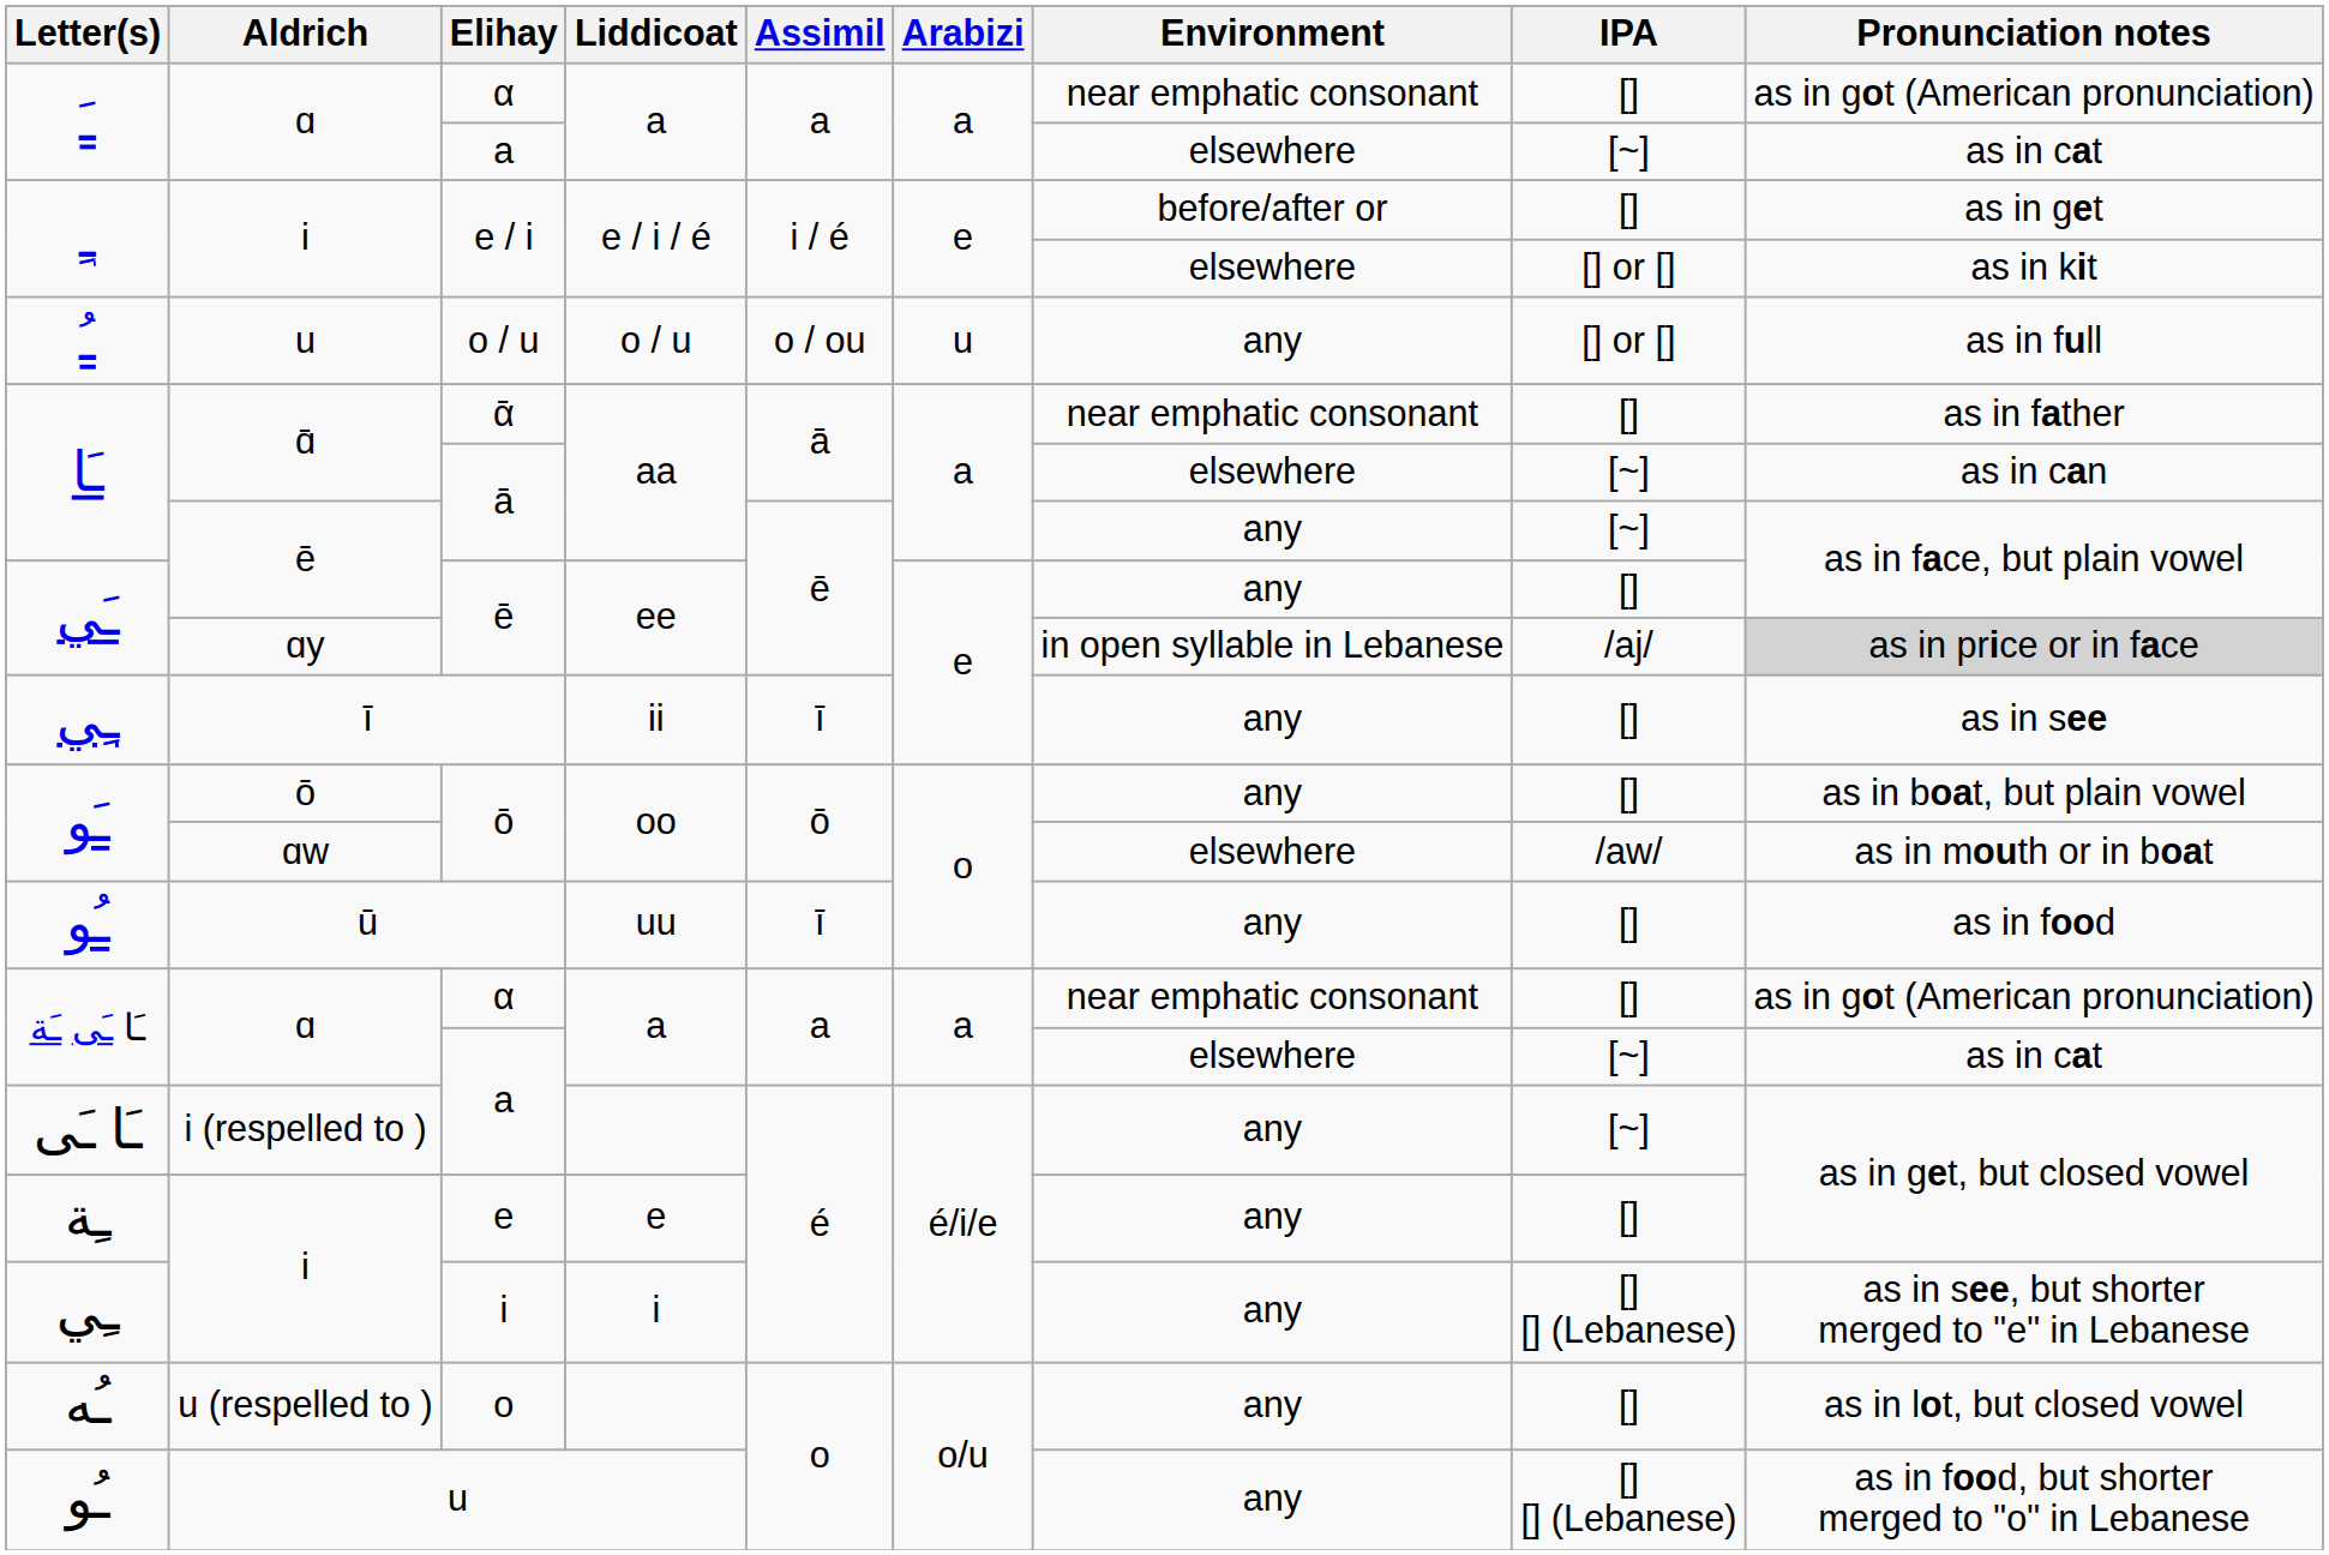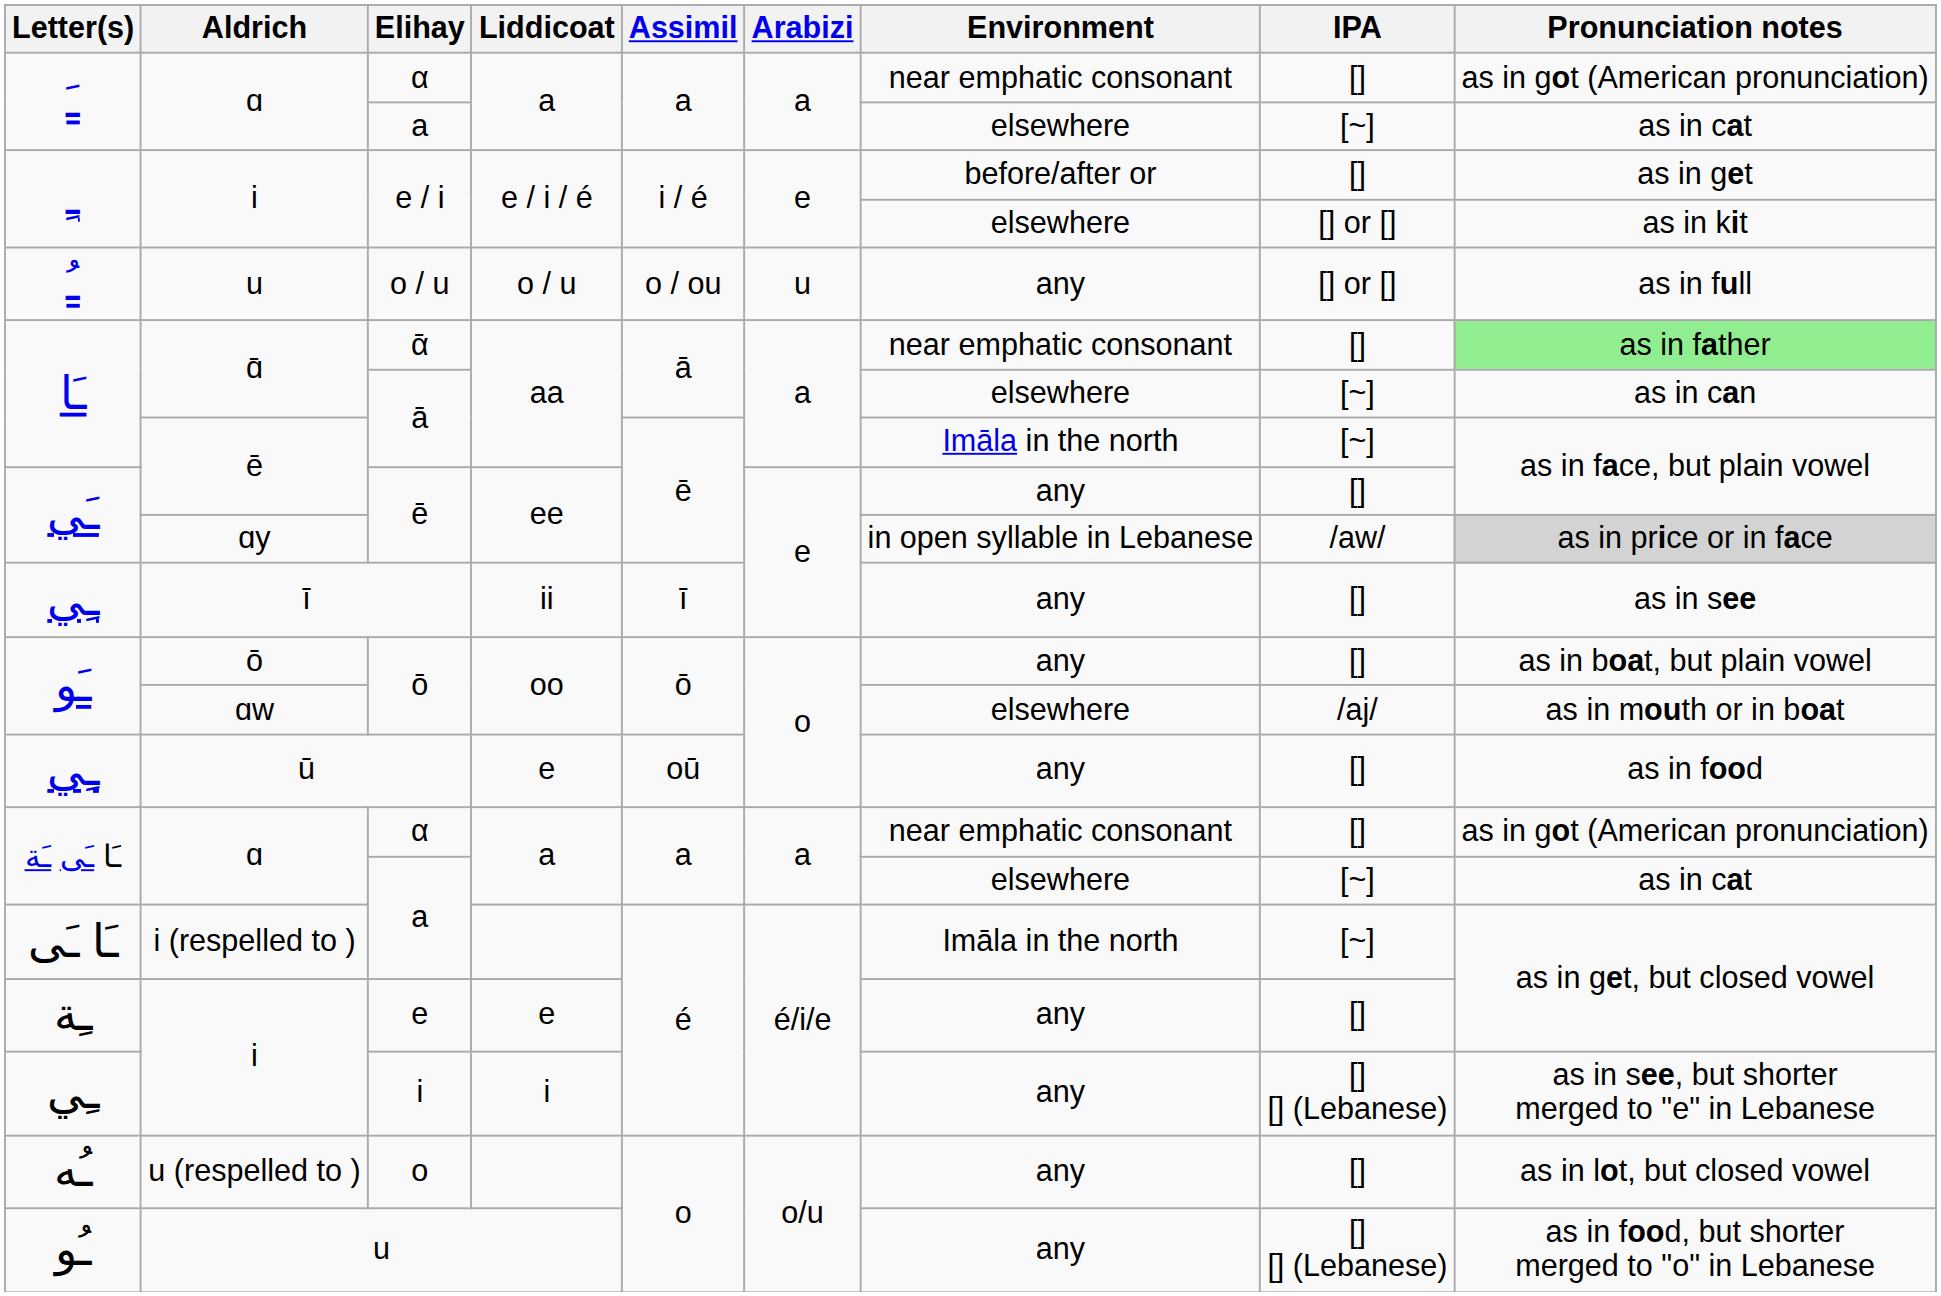 <table class="wikitable" style="text-align:center;">
 <tr>
 <th>Letter(s)</th>
 <th>Aldrich</th>
 <th>Elihay</th>
 <th>Liddicoat</th>
 <th><a href='#'>Assimil</a></th>
 <th><a href='#'>Arabizi</a></th>
 <th>Environment</th>
 <th>IPA</th>
 <th>Pronunciation notes</th>
 </tr>
 <tr>
 <td rowspan="2" style="font-size: 1.5em;"><a href='#'>ـَ</a></td>
 <td rowspan="2">ɑ</td>
 <td>α</td>
 <td rowspan="2">a</td>
 <td rowspan="2">a</td>
 <td rowspan="2">a</td>
 <td>near emphatic consonant</td>
 <td>[]</td>
 <td>as in g<strong>o</strong>t (American pronunciation)</td>
 </tr>
 <tr>
 <td>a</td>
 <td>elsewhere</td>
 <td>[~]</td>
 <td>as in c<strong>a</strong>t</td>
 </tr>
 <tr>
 <td rowspan="2" style="font-size: 1.5em;"><a href='#'>ـِ</a></td>
 <td rowspan="2">i</td>
 <td rowspan="2">e / i</td>
 <td rowspan="2">e / i / é</td>
 <td rowspan="2">i / é</td>
 <td rowspan="2">e</td>
 <td>before/after   or  </td>
 <td>[]</td>
 <td>as in g<strong>e</strong>t</td>
 </tr>
 <tr>
 <td>elsewhere</td>
 <td>[] or []</td>
 <td>as in k<strong>i</strong>t</td>
 </tr>
 <tr>
 <td style="font-size: 1.5em;"><a href='#'>ـُ</a></td>
 <td>u</td>
 <td>o / u</td>
 <td>o / u</td>
 <td>o / ou</td>
 <td>u</td>
 <td>any</td>
 <td>[] or []</td>
 <td>as in f<strong>u</strong>ll</td>
 </tr>
 <tr>
 <td rowspan="3" style="font-size: 1.5em;"><a href='#'>ـَا</a></td>
 <td rowspan="2">ɑ̄</td>
 <td>ᾱ</td>
 <td rowspan="3">aa</td>
 <td rowspan="2">ā</td>
 <td rowspan="3">a</td>
 <td>near emphatic consonant</td>
 <td>[]</td>
-<td>as in f<strong>a</strong>ther</td>
+<td style="background: lightgreen;">as in f<strong>a</strong>ther</td>
 </tr>
 <tr>
 <td rowspan="2">ā</td>
 <td>elsewhere</td>
 <td>[~]</td>
 <td>as in c<strong>a</strong>n</td>
 </tr>
 <tr>
 <td rowspan="2">ē</td>
 <td rowspan="3">ē</td>
-<td>any</td>
+<td><a href='#'>Imāla</a> in the north</td>
 <td>[~]</td>
 <td rowspan="2">as in f<strong>a</strong>ce, but plain vowel</td>
 </tr>
 <tr>
 <td rowspan="2" style="font-size: 1.5em;"><a href='#'>ـَي</a></td>
 <td rowspan="2">ē</td>
 <td rowspan="2">ee</td>
 <td rowspan="3">e</td>
 <td>any</td>
 <td>[]</td>
 </tr>
 <tr>
 <td>ɑy</td>
 <td>in open syllable in Lebanese</td>
-<td>/aj/</td>
+<td>/aw/</td>
 <td style="background: lightgrey;">as in pr<strong>i</strong>ce or in f<strong>a</strong>ce</td>
 </tr>
 <tr>
 <td style="font-size: 1.5em;"><a href='#'>ـِي</a></td>
 <td colspan="2">ī</td>
 <td>ii</td>
 <td>ī</td>
 <td>any</td>
 <td>[]</td>
 <td>as in s<strong>ee</strong></td>
 </tr>
 <tr>
 <td rowspan="2" style="font-size: 1.5em;"><a href='#'>ـَو</a></td>
 <td>ō</td>
 <td rowspan="2">ō</td>
 <td rowspan="2">oo</td>
 <td rowspan="2">ō</td>
 <td rowspan="3">o</td>
 <td>any</td>
 <td>[]</td>
 <td>as in b<strong>oa</strong>t, but plain vowel</td>
 </tr>
 <tr>
 <td>ɑw</td>
 <td>elsewhere</td>
-<td>/aw/</td>
+<td>/aj/</td>
 <td>as in m<strong>ou</strong>th or in b<strong>oa</strong>t</td>
 </tr>
 <tr>
-<td style="font-size: 1.5em;"><a href='#'>ـُو</a></td>
+<td style="font-size: 1.5em;"><a href='#'>ـِي</a></td>
 <td colspan="2">ū</td>
-<td>uu</td>
-<td>ī</td>
+<td>e</td>
+<td>oū</td>
 <td>any</td>
 <td>[]</td>
 <td>as in f<strong>oo</strong>d</td>
 </tr>
 <tr>
 <td rowspan="2"><span>ـَا <a href='#'>ـَى</a> <a href='#'>ـَة</a></span></td>
 <td rowspan="2">ɑ</td>
 <td>α</td>
 <td rowspan="2">a</td>
 <td rowspan="2">a</td>
 <td rowspan="2">a</td>
 <td>near emphatic consonant</td>
 <td>[]</td>
 <td>as in g<strong>o</strong>t (American pronunciation)</td>
 </tr>
 <tr>
 <td rowspan="2">a</td>
 <td>elsewhere</td>
 <td>[~]</td>
 <td>as in c<strong>a</strong>t</td>
 </tr>
 <tr>
 <td style="font-size: 1.5em;">ـَا ـَى</td>
 <td>i (respelled to )</td>
 <td></td>
 <td rowspan="3">é</td>
 <td rowspan="3">é/i/e</td>
-<td>any</td>
+<td>Imāla in the north</td>
 <td>[~]</td>
 <td rowspan="2">as in g<strong>e</strong>t, but closed vowel</td>
 </tr>
 <tr>
 <td style="font-size: 1.5em;">ـِة</td>
 <td rowspan="2">i</td>
 <td>e</td>
 <td>e</td>
 <td>any</td>
 <td>[]</td>
 </tr>
 <tr>
 <td style="font-size: 1.5em;">ـِي</td>
 <td>i</td>
 <td>i</td>
 <td>any</td>
 <td>[]<br>[] (Lebanese)</td>
 <td>as in s<strong>ee</strong>, but shorter<br>merged to "e" in Lebanese</td>
 </tr>
 <tr>
 <td style="font-size: 1.5em;">ـُه</td>
 <td>u (respelled to )</td>
 <td>o</td>
 <td></td>
 <td rowspan="2">o</td>
 <td rowspan="2">o/u</td>
 <td>any</td>
 <td>[]</td>
 <td>as in l<strong>o</strong>t, but closed vowel</td>
 </tr>
 <tr>
 <td style="font-size: 1.5em;">ـُو</td>
 <td colspan="3">u</td>
 <td>any</td>
 <td>[]<br>[] (Lebanese)</td>
 <td>as in f<strong>oo</strong>d, but shorter<br>merged to "o" in Lebanese</td>
 </tr>
 </table>
